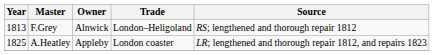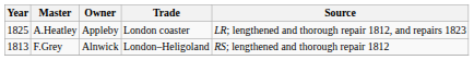 <table class=" wikitable">
 <tr>
 <th>Year</th>
 <th>Master</th>
 <th>Owner</th>
 <th>Trade</th>
 <th>Source</th>
 </tr>
 <tr>
+<td>1825</td>
+<td>A.Heatley</td>
+<td>Appleby</td>
+<td>London coaster</td>
+<td><em>LR</em>; lengthened and thorough repair 1812, and repairs 1823</td>
+</tr>
+<tr>
 <td>1813</td>
 <td>F.Grey</td>
 <td>Alnwick</td>
 <td>London–Heligoland</td>
 <td><em>RS</em>; lengthened and thorough repair 1812</td>
 </tr>
 <tr>
-<td>1825</td>
-<td>A.Heatley</td>
-<td>Appleby</td>
-<td>London coaster</td>
-<td><em>LR</em>; lengthened and thorough repair 1812, and repairs 1823</td>
-</tr>
-<tr>
 </tr>
 </table>
